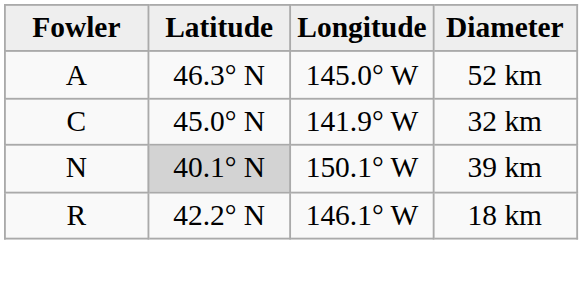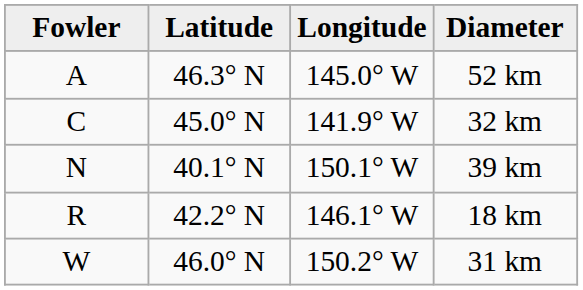 <table class="wikitable">
 <tr>
 <th width="25%" style="background:#eeeeee;">Fowler</th>
 <th width="25%" style="background:#eeeeee;">Latitude</th>
 <th width="25%" style="background:#eeeeee;">Longitude</th>
 <th width="25%" style="background:#eeeeee;">Diameter</th>
 </tr>
 <tr>
 <td align="center">A</td>
 <td align="center">46.3° N</td>
 <td align="center">145.0° W</td>
 <td align="center">52 km</td>
 </tr>
 <tr>
 <td align="center">C</td>
 <td align="center">45.0° N</td>
 <td align="center">141.9° W</td>
 <td align="center">32 km</td>
 </tr>
 <tr>
 <td align="center">N</td>
-<td align="center" style="background: lightgrey;">40.1° N</td>
+<td align="center">40.1° N</td>
 <td align="center">150.1° W</td>
 <td align="center">39 km</td>
 </tr>
 <tr>
 <td align="center">R</td>
 <td align="center">42.2° N</td>
 <td align="center">146.1° W</td>
 <td align="center">18 km</td>
 </tr>
+<tr>
+<td align="center">W</td>
+<td align="center">46.0° N</td>
+<td align="center">150.2° W</td>
+<td align="center">31 km</td>
+</tr>
 </table>
